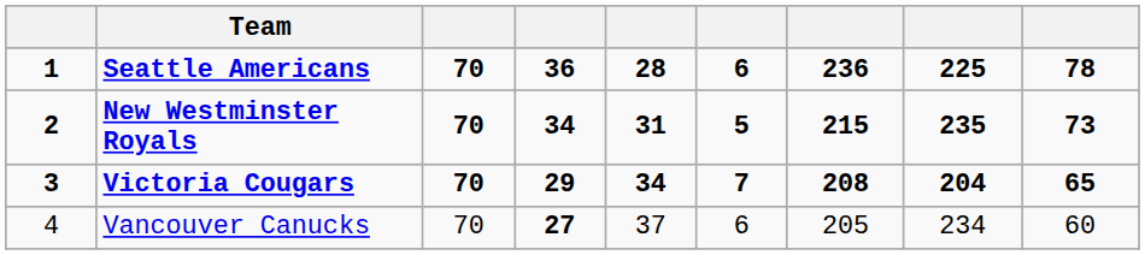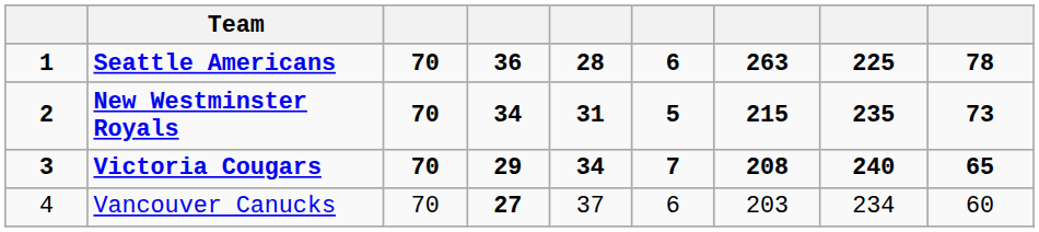 <table class="wikitable sortable">
 <tr>
 <th scope="col" style="width:3em"></th>
 <th scope="col" style="width:12em">Team</th>
 <th scope="col" style="width:3em" class="unsortable"></th>
 <th scope="col" style="width:3em"></th>
 <th scope="col" style="width:3em"></th>
 <th scope="col" style="width:3em"></th>
 <th scope="col" style="width:4em"></th>
 <th scope="col" style="width:4em"></th>
 <th scope="col" style="width:4em"></th>
 </tr>
 <tr style="text-align:center;font-weight:bold;">
 <td>1</td>
 <td style="text-align:left;"><a href='#'>Seattle Americans</a></td>
 <td>70</td>
 <td>36</td>
 <td>28</td>
 <td>6</td>
-<td>236</td>
+<td>263</td>
 <td>225</td>
 <td>78</td>
 </tr>
 <tr style="text-align:center;font-weight:bold;">
 <td>2</td>
 <td style="text-align:left;"><a href='#'>New Westminster Royals</a></td>
 <td>70</td>
 <td>34</td>
 <td>31</td>
 <td>5</td>
 <td>215</td>
 <td>235</td>
 <td>73</td>
 </tr>
 <tr style="text-align:center;font-weight:bold;">
 <td>3</td>
 <td style="text-align:left;"><a href='#'>Victoria Cougars</a></td>
 <td>70</td>
 <td>29</td>
 <td>34</td>
 <td>7</td>
 <td>208</td>
-<td>204</td>
+<td>240</td>
 <td>65</td>
 </tr>
 <tr style="text-align:center;">
 <td>4</td>
 <td style="text-align:left;"><a href='#'>Vancouver Canucks</a></td>
 <td>70</td>
 <td><strong>27</strong></td>
 <td>37</td>
 <td>6</td>
-<td>205</td>
+<td>203</td>
 <td>234</td>
 <td>60</td>
 </tr>
 </table>
